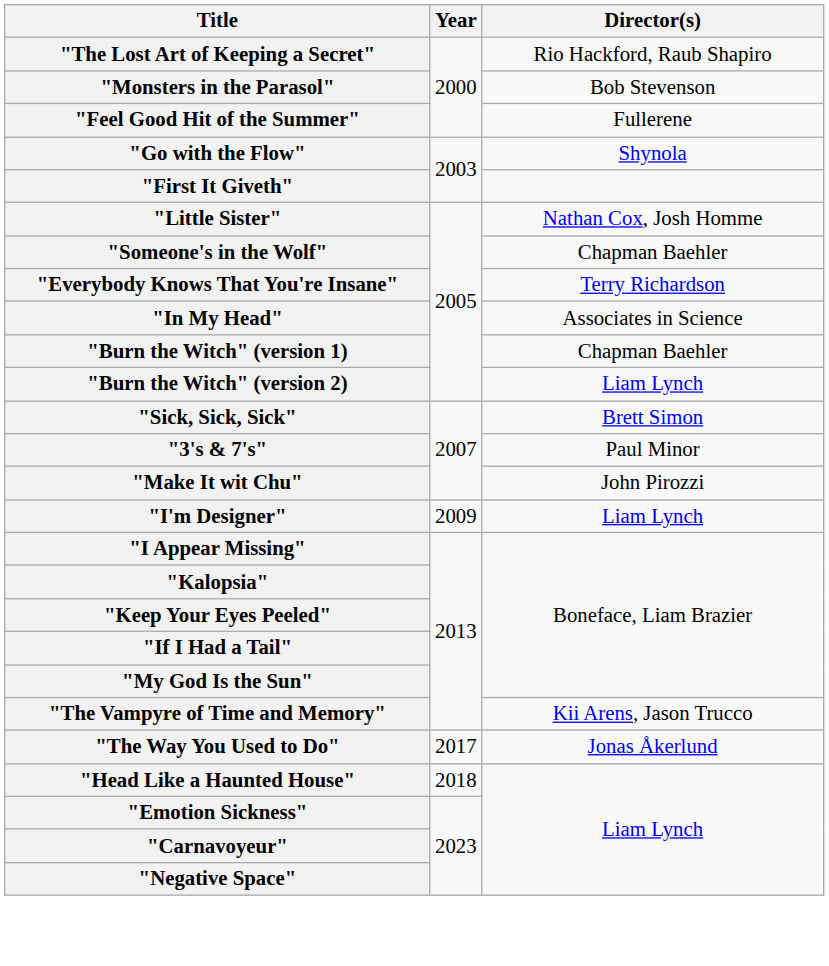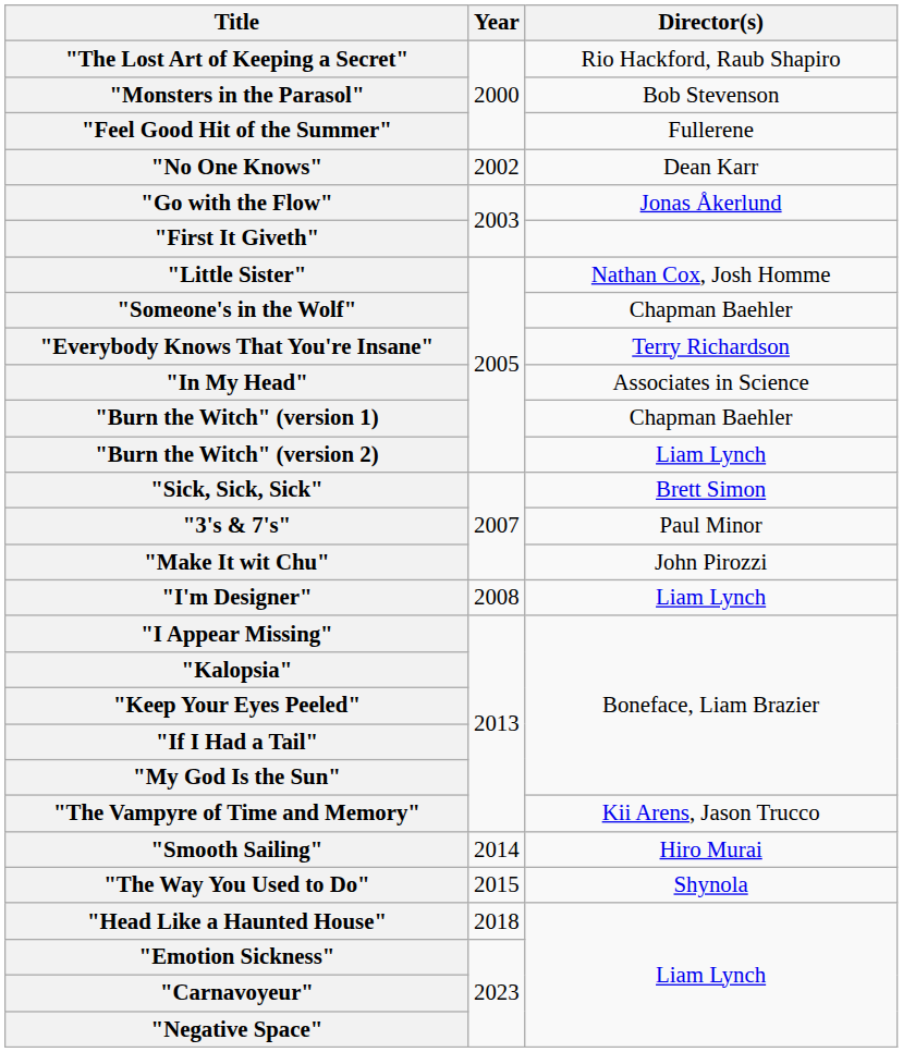 <table class="wikitable plainrowheaders" style="text-align:center;">
 <tr>
 <th scope="col" style="width:20em;">Title</th>
 <th scope="col">Year</th>
 <th scope="col" style="width:16em;">Director(s)</th>
 </tr>
 <tr>
 <th scope="row">"The Lost Art of Keeping a Secret"</th>
 <td rowspan="3">2000</td>
 <td>Rio Hackford, Raub Shapiro</td>
 </tr>
 <tr>
 <th scope="row">"Monsters in the Parasol"</th>
 <td>Bob Stevenson</td>
 </tr>
 <tr>
 <th scope="row">"Feel Good Hit of the Summer"</th>
 <td>Fullerene</td>
 </tr>
 <tr>
+<th scope="row">"No One Knows"</th>
+<td>2002</td>
+<td>Dean Karr</td>
+</tr>
+<tr>
 <th scope="row">"Go with the Flow"</th>
 <td rowspan="2">2003</td>
-<td><a href='#'>Shynola</a></td>
+<td><a href='#'>Jonas Åkerlund</a></td>
 </tr>
 <tr>
 <th scope="row">"First It Giveth"</th>
 <td></td>
 </tr>
 <tr>
 <th scope="row">"Little Sister"</th>
 <td rowspan="6">2005</td>
 <td><a href='#'>Nathan Cox</a>, Josh Homme</td>
 </tr>
 <tr>
 <th scope="row">"Someone's in the Wolf"</th>
 <td>Chapman Baehler</td>
 </tr>
 <tr>
 <th scope="row">"Everybody Knows That You're Insane"</th>
 <td><a href='#'>Terry Richardson</a></td>
 </tr>
 <tr>
 <th scope="row">"In My Head"</th>
 <td>Associates in Science</td>
 </tr>
 <tr>
 <th scope="row">"Burn the Witch" (version 1)</th>
 <td>Chapman Baehler</td>
 </tr>
 <tr>
 <th scope="row">"Burn the Witch" (version 2)</th>
 <td><a href='#'>Liam Lynch</a></td>
 </tr>
 <tr>
 <th scope="row">"Sick, Sick, Sick"</th>
 <td rowspan="3">2007</td>
 <td><a href='#'>Brett Simon</a></td>
 </tr>
 <tr>
 <th scope="row">"3's & 7's"</th>
 <td>Paul Minor</td>
 </tr>
 <tr>
 <th scope="row">"Make It wit Chu"</th>
 <td>John Pirozzi</td>
 </tr>
 <tr>
 <th scope="row">"I'm Designer"</th>
-<td>2009</td>
+<td>2008</td>
 <td><a href='#'>Liam Lynch</a></td>
 </tr>
 <tr>
 <th scope="row">"I Appear Missing"</th>
 <td rowspan="6">2013</td>
 <td rowspan="5">Boneface, Liam Brazier</td>
 </tr>
 <tr>
 <th scope="row">"Kalopsia"</th>
 </tr>
 <tr>
 <th scope="row">"Keep Your Eyes Peeled"</th>
 </tr>
 <tr>
 <th scope="row">"If I Had a Tail"</th>
 </tr>
 <tr>
 <th scope="row">"My God Is the Sun"</th>
 </tr>
 <tr>
 <th scope="row">"The Vampyre of Time and Memory"</th>
 <td><a href='#'>Kii Arens</a>, Jason Trucco</td>
 </tr>
 <tr>
+<th scope="row">"Smooth Sailing"</th>
+<td>2014</td>
+<td><a href='#'>Hiro Murai</a></td>
+</tr>
+<tr>
 <th scope="row">"The Way You Used to Do"</th>
-<td>2017</td>
-<td><a href='#'>Jonas Åkerlund</a></td>
+<td>2015</td>
+<td><a href='#'>Shynola</a></td>
 </tr>
 <tr>
 <th scope="row">"Head Like a Haunted House"</th>
 <td>2018</td>
 <td rowspan="4"><a href='#'>Liam Lynch</a></td>
 </tr>
 <tr>
 <th scope="row">"Emotion Sickness"</th>
 <td rowspan="3">2023</td>
 </tr>
 <tr>
 <th scope="row">"Carnavoyeur"</th>
 </tr>
 <tr>
 <th scope="row">"Negative Space"</th>
 </tr>
 </table>
